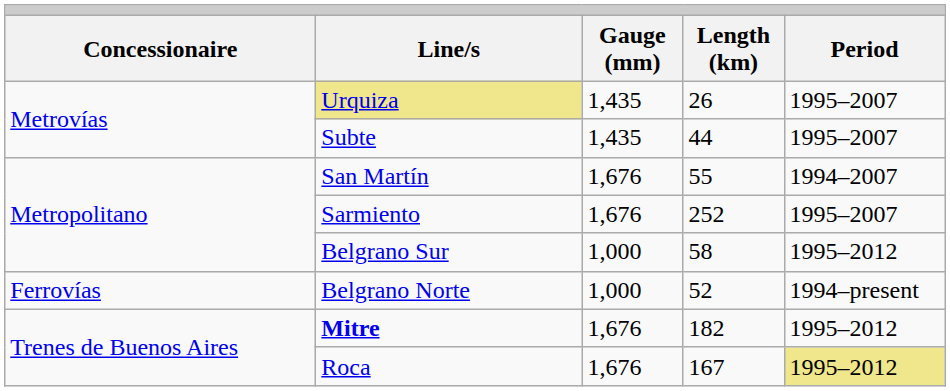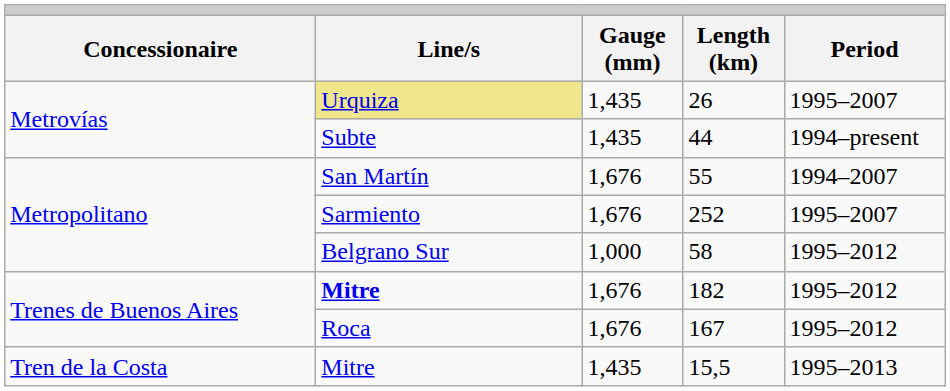 <table class="wikitable sortable" style="text-align:left">
 <tr>
 <td colspan="5" style= "background: #cccccc; color: #00000"></td>
 </tr>
 <tr>
 <th width=200px>Concessionaire</th>
 <th width=170px>Line/s</th>
 <th width=60px>Gauge (mm)</th>
 <th width=60px>Length (km)</th>
 <th width=100px>Period</th>
 </tr>
 <tr>
 <td rowspan=2><a href='#'>Metrovías</a></td>
 <td style="background: khaki;"><a href='#'>Urquiza</a></td>
 <td>1,435</td>
 <td>26</td>
 <td>1995–2007</td>
 </tr>
 <tr>
 <td><a href='#'>Subte</a></td>
 <td>1,435</td>
 <td>44</td>
-<td>1995–2007</td>
+<td>1994–present</td>
 </tr>
 <tr>
 <td rowspan=3><a href='#'>Metropolitano</a></td>
 <td><a href='#'>San Martín</a></td>
 <td>1,676</td>
 <td>55</td>
 <td>1994–2007</td>
 </tr>
 <tr>
 <td><a href='#'>Sarmiento</a></td>
 <td>1,676</td>
 <td>252</td>
 <td>1995–2007</td>
 </tr>
 <tr>
 <td><a href='#'>Belgrano Sur</a></td>
 <td>1,000</td>
 <td>58</td>
 <td>1995–2012</td>
 </tr>
 <tr>
-<td><a href='#'>Ferrovías</a></td>
-<td><a href='#'>Belgrano Norte</a></td>
-<td>1,000</td>
-<td>52</td>
-<td>1994–present</td>
-</tr>
-<tr>
 <td rowspan=2><a href='#'>Trenes de Buenos Aires</a></td>
 <td><strong><a href='#'>Mitre</a></strong></td>
 <td>1,676</td>
 <td>182</td>
 <td>1995–2012</td>
 </tr>
 <tr>
 <td><a href='#'>Roca</a></td>
 <td>1,676</td>
 <td>167</td>
-<td style="background: khaki;">1995–2012</td>
+<td>1995–2012</td>
+</tr>
+<tr>
+<td><a href='#'>Tren de la Costa</a> </td>
+<td><a href='#'>Mitre</a></td>
+<td>1,435</td>
+<td>15,5</td>
+<td>1995–2013</td>
 </tr>
 </table>
